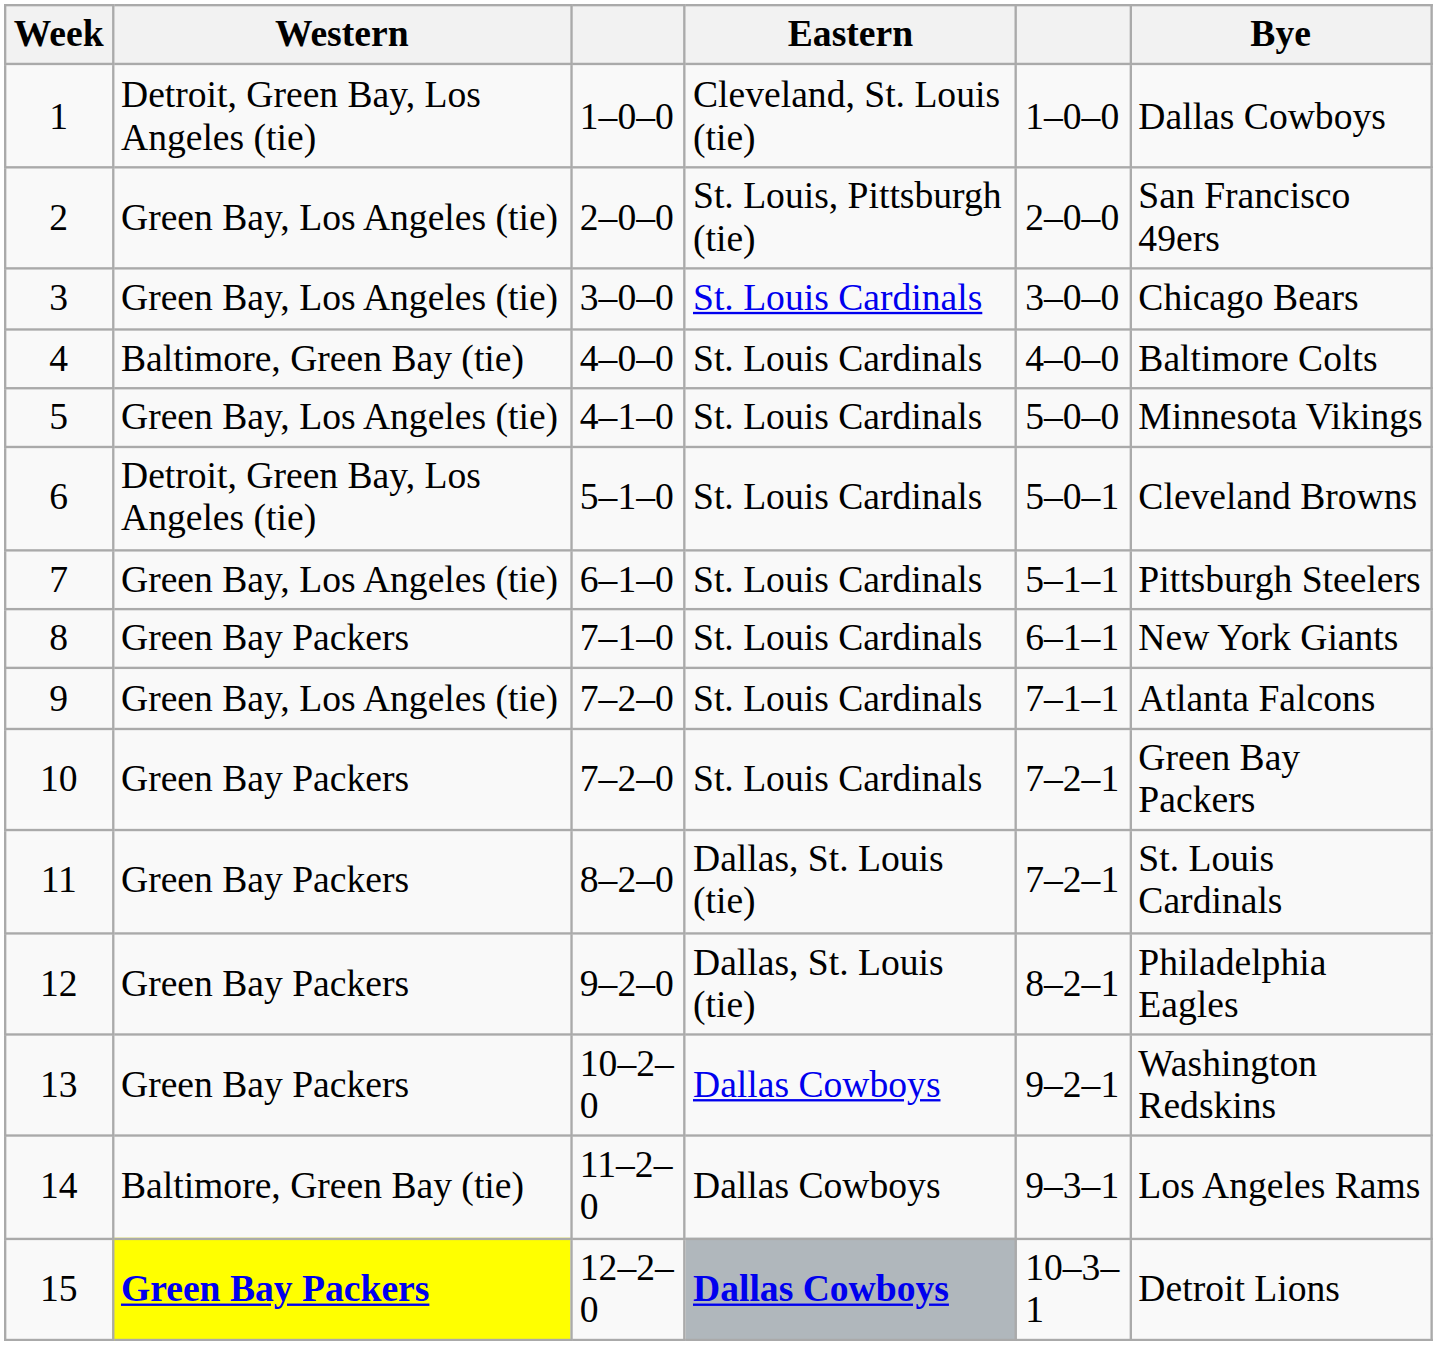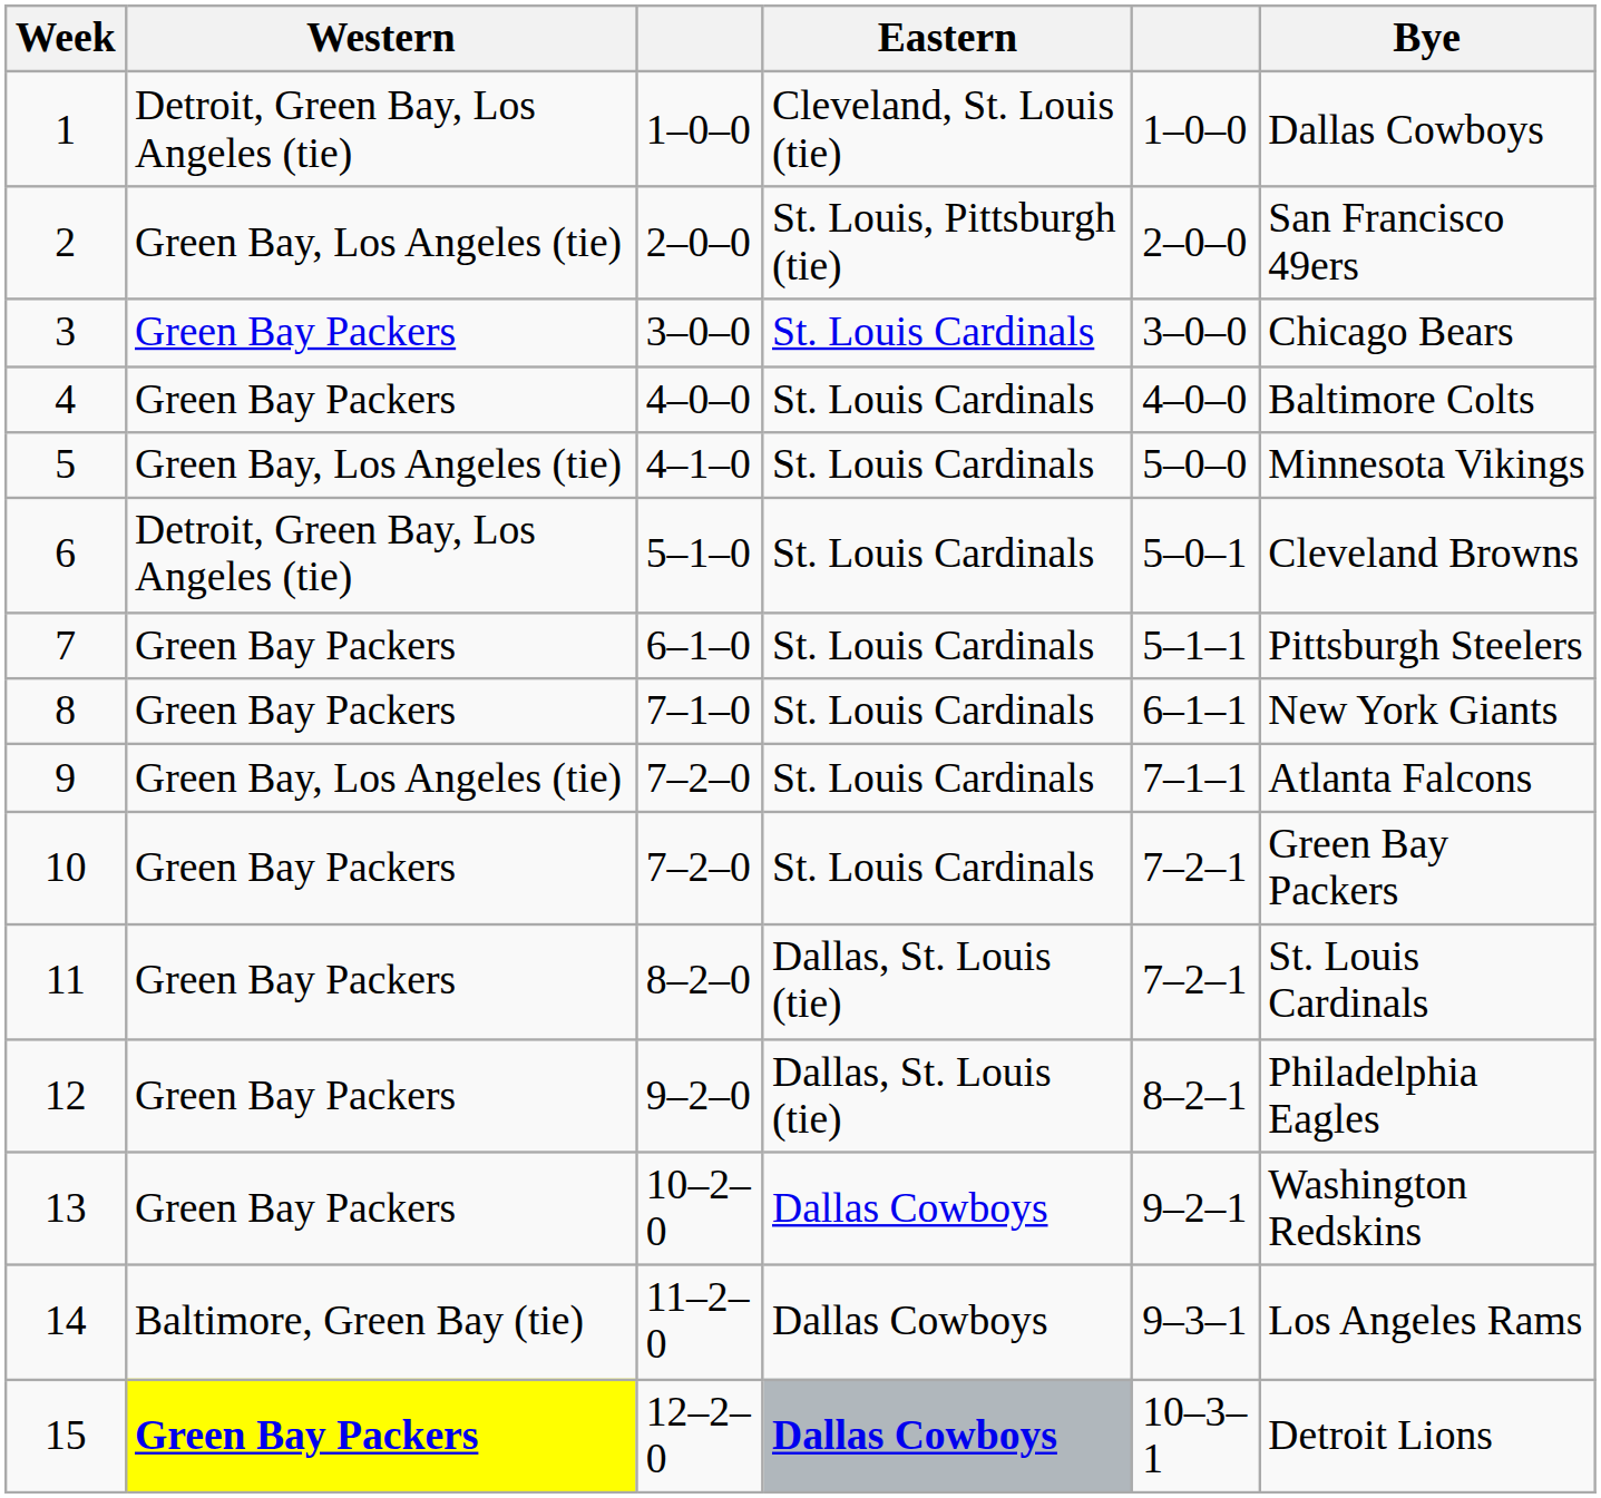 <table class="wikitable">
 <tr>
 <th>Week</th>
 <th>Western</th>
 <th></th>
 <th>Eastern</th>
 <th></th>
 <th>Bye</th>
 </tr>
 <tr>
 <td align=center>1</td>
 <td>Detroit, Green Bay, Los Angeles (tie)</td>
 <td>1–0–0</td>
 <td>Cleveland, St. Louis (tie)</td>
 <td>1–0–0</td>
 <td>Dallas Cowboys</td>
 </tr>
 <tr>
 <td align=center>2</td>
 <td>Green Bay, Los Angeles (tie)</td>
 <td>2–0–0</td>
 <td>St. Louis, Pittsburgh (tie)</td>
 <td>2–0–0</td>
 <td>San Francisco 49ers</td>
 </tr>
 <tr>
 <td align=center>3</td>
-<td>Green Bay, Los Angeles (tie)</td>
+<td><a href='#'>Green Bay Packers</a></td>
 <td>3–0–0</td>
 <td><a href='#'>St. Louis Cardinals</a></td>
 <td>3–0–0</td>
 <td>Chicago Bears</td>
 </tr>
 <tr>
 <td align=center>4</td>
-<td>Baltimore, Green Bay (tie)</td>
+<td>Green Bay Packers</td>
 <td>4–0–0</td>
 <td>St. Louis Cardinals</td>
 <td>4–0–0</td>
 <td>Baltimore Colts</td>
 </tr>
 <tr>
 <td align=center>5</td>
 <td>Green Bay, Los Angeles (tie)</td>
 <td>4–1–0</td>
 <td>St. Louis Cardinals</td>
 <td>5–0–0</td>
 <td>Minnesota Vikings</td>
 </tr>
 <tr>
 <td align=center>6</td>
 <td>Detroit, Green Bay, Los Angeles (tie)</td>
 <td>5–1–0</td>
 <td>St. Louis Cardinals</td>
 <td>5–0–1</td>
 <td>Cleveland Browns</td>
 </tr>
 <tr>
 <td align=center>7</td>
-<td>Green Bay, Los Angeles (tie)</td>
+<td>Green Bay Packers</td>
 <td>6–1–0</td>
 <td>St. Louis Cardinals</td>
 <td>5–1–1</td>
 <td>Pittsburgh Steelers</td>
 </tr>
 <tr>
 <td align=center>8</td>
 <td>Green Bay Packers</td>
 <td>7–1–0</td>
 <td>St. Louis Cardinals</td>
 <td>6–1–1</td>
 <td>New York Giants</td>
 </tr>
 <tr>
 <td align=center>9</td>
 <td>Green Bay, Los Angeles (tie)</td>
 <td>7–2–0</td>
 <td>St. Louis Cardinals</td>
 <td>7–1–1</td>
 <td>Atlanta Falcons</td>
 </tr>
 <tr>
 <td align=center>10</td>
 <td>Green Bay Packers</td>
 <td>7–2–0</td>
 <td>St. Louis Cardinals</td>
 <td>7–2–1</td>
 <td>Green Bay Packers</td>
 </tr>
 <tr>
 <td align=center>11</td>
 <td>Green Bay Packers</td>
 <td>8–2–0</td>
 <td>Dallas, St. Louis (tie)</td>
 <td>7–2–1</td>
 <td>St. Louis Cardinals</td>
 </tr>
 <tr>
 <td align=center>12</td>
 <td>Green Bay Packers</td>
 <td>9–2–0</td>
 <td>Dallas, St. Louis (tie)</td>
 <td>8–2–1</td>
 <td>Philadelphia Eagles</td>
 </tr>
 <tr>
 <td align=center>13</td>
 <td>Green Bay Packers</td>
 <td>10–2–0</td>
 <td><a href='#'>Dallas Cowboys</a></td>
 <td>9–2–1</td>
 <td>Washington Redskins</td>
 </tr>
 <tr>
 <td align=center>14</td>
 <td>Baltimore, Green Bay (tie)</td>
 <td>11–2–0</td>
 <td>Dallas Cowboys</td>
 <td>9–3–1</td>
 <td>Los Angeles Rams</td>
 </tr>
 <tr>
 <td align=center>15</td>
 <td bgcolor="#FFFF00"><strong><a href='#'><span>Green Bay Packers</span></a></strong></td>
 <td>12–2–0</td>
 <td bgcolor="#B0B7BC"><strong><a href='#'>Dallas Cowboys</a></strong></td>
 <td>10–3–1</td>
 <td>Detroit Lions</td>
 </tr>
 </table>
